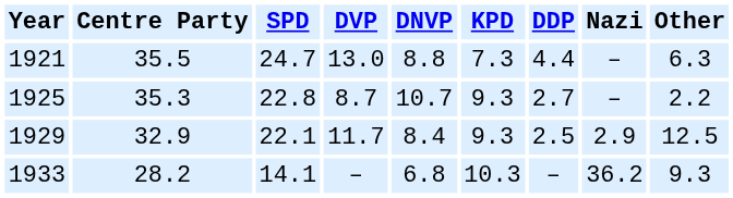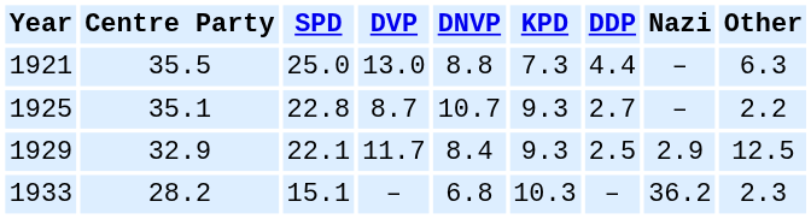 <table border="0" class="floatright" style="text-align:center" cellpadding="2">
 <tr style="background:#DDEEFF">
 <th>Year</th>
 <th>Centre Party</th>
 <th><a href='#'>SPD</a></th>
 <th><a href='#'>DVP</a></th>
 <th><a href='#'>DNVP</a></th>
 <th><a href='#'>KPD</a></th>
 <th><a href='#'>DDP</a></th>
 <th>Nazi</th>
 <th>Other</th>
 </tr>
 <tr style="background:#DDEEFF">
 <td>1921</td>
 <td>35.5</td>
-<td>24.7</td>
+<td>25.0</td>
 <td>13.0</td>
 <td>8.8</td>
 <td>7.3</td>
 <td>4.4</td>
 <td>–</td>
 <td>6.3</td>
 </tr>
 <tr style="background:#DDEEFF">
 <td>1925</td>
-<td>35.3</td>
+<td>35.1</td>
 <td>22.8</td>
 <td>8.7</td>
 <td>10.7</td>
 <td>9.3</td>
 <td>2.7</td>
 <td>–</td>
 <td>2.2</td>
 </tr>
 <tr style="background:#DDEEFF">
 <td>1929</td>
 <td>32.9</td>
 <td>22.1</td>
 <td>11.7</td>
 <td>8.4</td>
 <td>9.3</td>
 <td>2.5</td>
 <td>2.9</td>
 <td>12.5</td>
 </tr>
 <tr style="background:#DDEEFF">
 <td>1933</td>
 <td>28.2</td>
-<td>14.1</td>
+<td>15.1</td>
 <td>–</td>
 <td>6.8</td>
 <td>10.3</td>
 <td>–</td>
 <td>36.2</td>
-<td>9.3</td>
+<td>2.3</td>
 </tr>
 <tr>
 </tr>
 </table>
